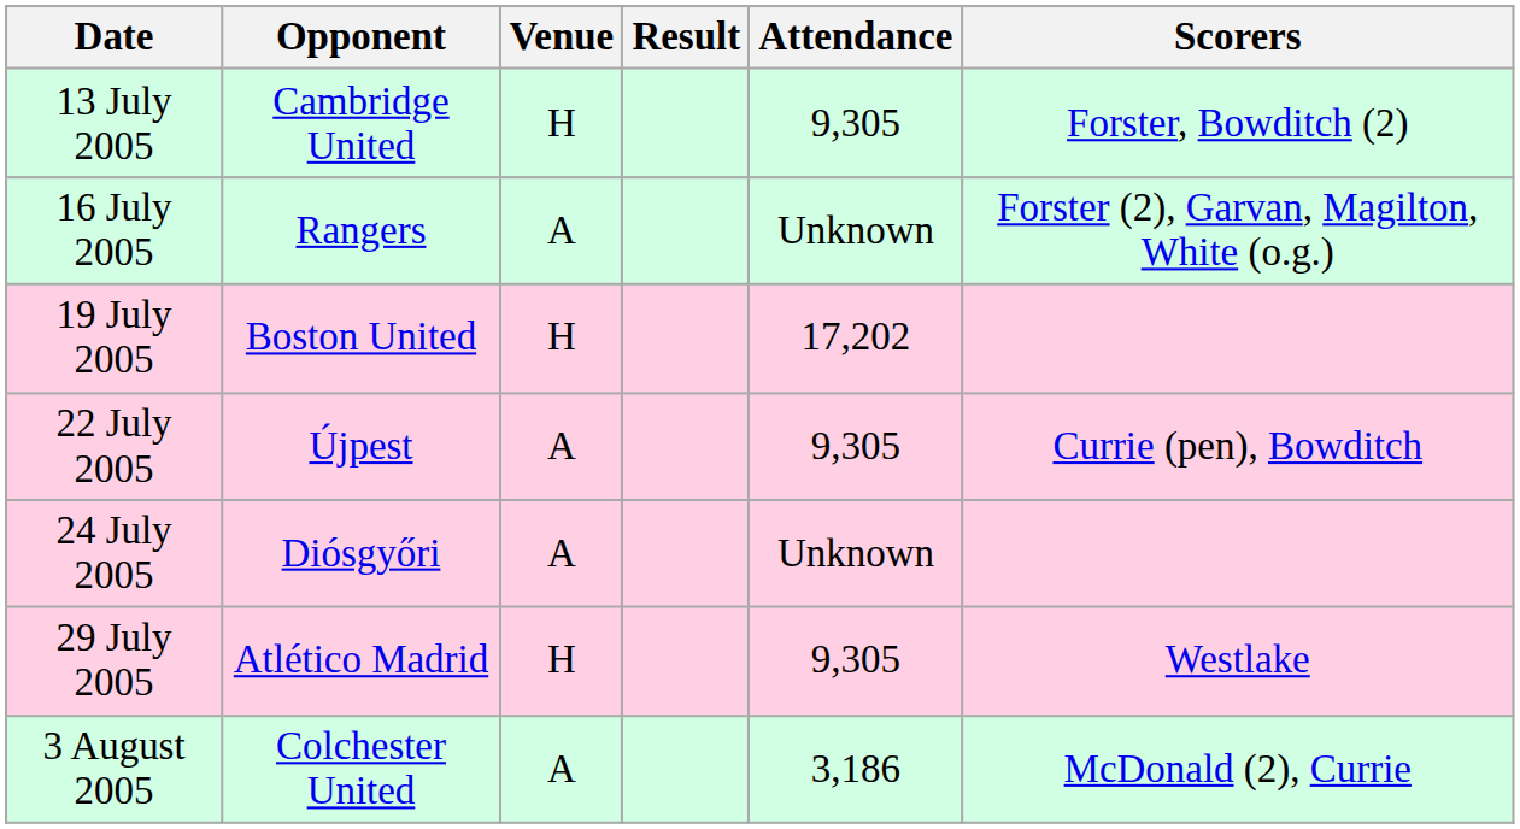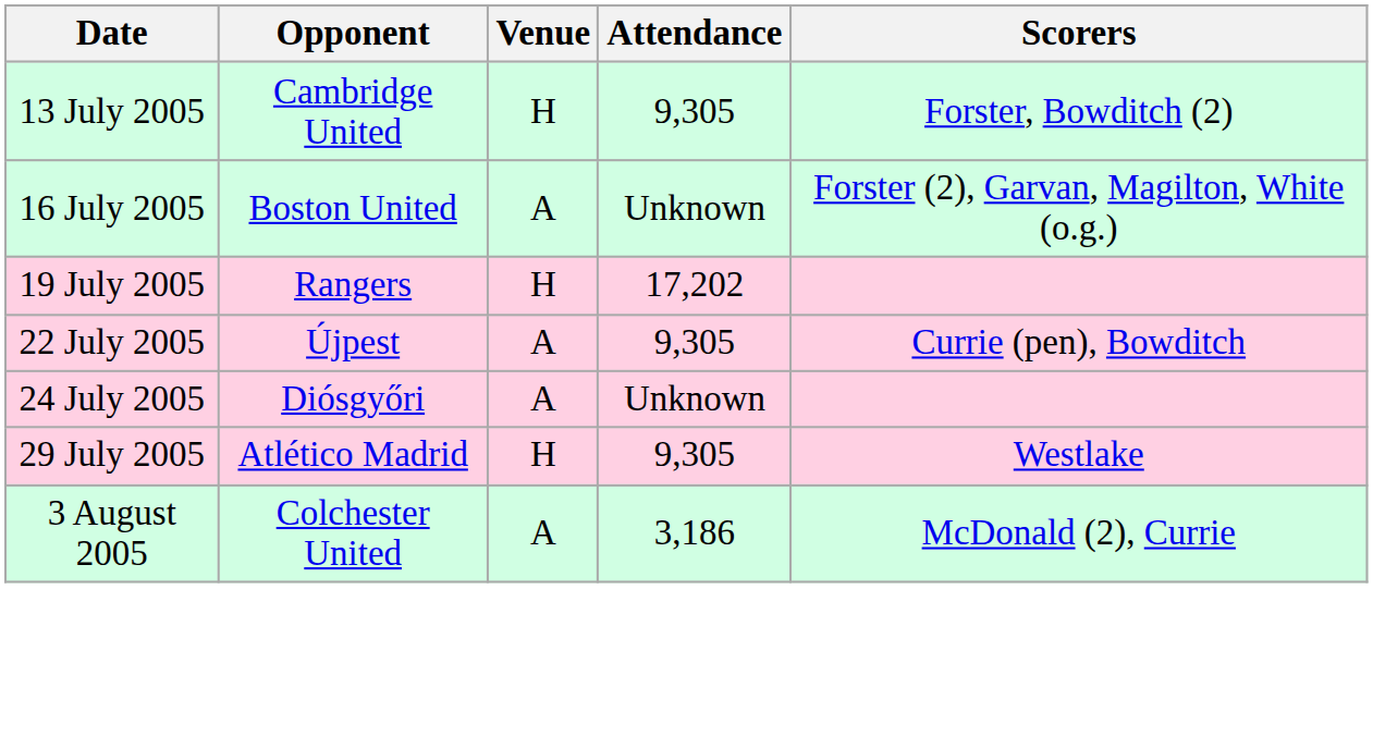 <table class="wikitable sortable" style="font-size:100%; text-align:center">
 <tr>
 <th>Date</th>
 <th>Opponent</th>
 <th>Venue</th>
-<th>Result</th>
 <th>Attendance</th>
 <th>Scorers</th>
 </tr>
 <tr style="background-color: #d0ffe3;">
 <td>13 July 2005</td>
 <td> <a href='#'>Cambridge United</a></td>
 <td>H</td>
-<td></td>
 <td>9,305</td>
 <td><a href='#'>Forster</a>, <a href='#'>Bowditch</a> (2)</td>
 </tr>
 <tr style="background-color: #d0ffe3;">
 <td>16 July 2005</td>
-<td> <a href='#'>Rangers</a></td>
+<td> <a href='#'>Boston United</a></td>
 <td>A</td>
-<td></td>
 <td>Unknown</td>
 <td><a href='#'>Forster</a> (2), <a href='#'>Garvan</a>, <a href='#'>Magilton</a>, <a href='#'>White</a> (o.g.)</td>
 </tr>
 <tr style="background-color: #ffd0e3;">
 <td>19 July 2005</td>
-<td> <a href='#'>Boston United</a></td>
+<td> <a href='#'>Rangers</a></td>
 <td>H</td>
-<td></td>
 <td>17,202</td>
 <td></td>
 </tr>
 <tr style="background-color: #ffd0e3;">
 <td>22 July 2005</td>
 <td> <a href='#'>Újpest</a></td>
 <td>A</td>
-<td></td>
 <td>9,305</td>
 <td><a href='#'>Currie</a> (pen), <a href='#'>Bowditch</a></td>
 </tr>
 <tr style="background-color: #ffd0e3;">
 <td>24 July 2005</td>
 <td> <a href='#'>Diósgyőri</a></td>
 <td>A</td>
-<td></td>
 <td>Unknown</td>
 <td></td>
 </tr>
 <tr style="background-color: #ffd0e3;">
 <td>29 July 2005</td>
 <td> <a href='#'>Atlético Madrid</a></td>
 <td>H</td>
-<td></td>
 <td>9,305</td>
 <td><a href='#'>Westlake</a></td>
 </tr>
 <tr style="background-color: #d0ffe3;">
 <td>3 August 2005</td>
 <td> <a href='#'>Colchester United</a></td>
 <td>A</td>
-<td></td>
 <td>3,186</td>
 <td><a href='#'>McDonald</a> (2), <a href='#'>Currie</a></td>
 </tr>
 </table>
